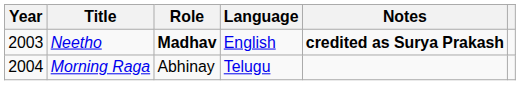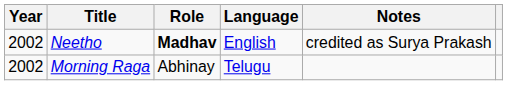 <table class="wikitable sortable plainrowheaders">
 <tr>
 <th scope="col">Year</th>
 <th scope="col">Title</th>
 <th scope="col">Role</th>
 <th scope="col">Language</th>
 <th scope="col" class="unsortable">Notes</th>
 <th scope="col" class="unsortable"></th>
 </tr>
 <tr>
-<td style="text-align:center;">2003</td>
+<td style="text-align:center;">2002</td>
 <td><em><a href='#'>Neetho</a></em></td>
 <td><strong>Madhav</strong></td>
 <td><a href='#'>English</a></td>
-<td><strong>credited as Surya Prakash</strong></td>
+<td>credited as Surya Prakash</td>
 <td></td>
 </tr>
 <tr>
-<td style="text-align:center;">2004</td>
+<td style="text-align:center;">2002</td>
 <td><em><a href='#'>Morning Raga</a></em></td>
 <td>Abhinay</td>
 <td><a href='#'>Telugu</a></td>
 <td></td>
 <td></td>
 </tr>
 </table>
